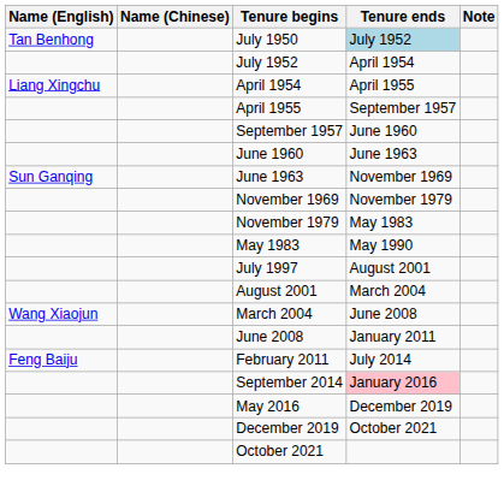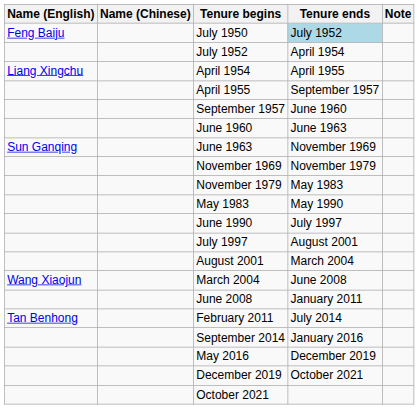 <table class="wikitable">
 <tr>
 <th>Name (English)</th>
 <th>Name (Chinese)</th>
 <th>Tenure begins</th>
 <th>Tenure ends</th>
 <th>Note</th>
 </tr>
 <tr>
-<td><a href='#'>Tan Benhong</a></td>
+<td><a href='#'>Feng Baiju</a></td>
 <td></td>
 <td>July 1950</td>
 <td style="background: lightblue;">July 1952</td>
 <td></td>
 </tr>
 <tr>
 <td></td>
 <td></td>
 <td>July 1952</td>
 <td>April 1954</td>
 <td></td>
 </tr>
 <tr>
 <td><a href='#'>Liang Xingchu</a></td>
 <td></td>
 <td>April 1954</td>
 <td>April 1955</td>
 <td></td>
 </tr>
 <tr>
 <td></td>
 <td></td>
 <td>April 1955</td>
 <td>September 1957</td>
 <td></td>
 </tr>
 <tr>
 <td></td>
 <td></td>
 <td>September 1957</td>
 <td>June 1960</td>
 <td></td>
 </tr>
 <tr>
 <td></td>
 <td></td>
 <td>June 1960</td>
 <td>June 1963</td>
 <td></td>
 </tr>
 <tr>
 <td><a href='#'>Sun Ganqing</a></td>
 <td></td>
 <td>June 1963</td>
 <td>November 1969</td>
 <td></td>
 </tr>
 <tr>
 <td></td>
 <td></td>
 <td>November 1969</td>
 <td>November 1979</td>
 <td></td>
 </tr>
 <tr>
 <td></td>
 <td></td>
 <td>November 1979</td>
 <td>May 1983</td>
 <td></td>
 </tr>
 <tr>
 <td></td>
 <td></td>
 <td>May 1983</td>
 <td>May 1990</td>
 <td></td>
 </tr>
 <tr>
 <td></td>
 <td></td>
+<td>June 1990</td>
+<td>July 1997</td>
+<td></td>
+</tr>
+<tr>
+<td></td>
+<td></td>
 <td>July 1997</td>
 <td>August 2001</td>
 <td></td>
 </tr>
 <tr>
 <td></td>
 <td></td>
 <td>August 2001</td>
 <td>March 2004</td>
 <td></td>
 </tr>
 <tr>
 <td><a href='#'>Wang Xiaojun</a></td>
 <td></td>
 <td>March 2004</td>
 <td>June 2008</td>
 <td></td>
 </tr>
 <tr>
 <td></td>
 <td></td>
 <td>June 2008</td>
 <td>January 2011</td>
 <td></td>
 </tr>
 <tr>
-<td><a href='#'>Feng Baiju</a></td>
+<td><a href='#'>Tan Benhong</a></td>
 <td></td>
 <td>February 2011</td>
 <td>July 2014</td>
 <td></td>
 </tr>
 <tr>
 <td></td>
 <td></td>
 <td>September 2014</td>
-<td style="background: pink;">January 2016</td>
+<td>January 2016</td>
 <td></td>
 </tr>
 <tr>
 <td></td>
 <td></td>
 <td>May 2016</td>
 <td>December 2019</td>
 <td></td>
 </tr>
 <tr>
 <td></td>
 <td></td>
 <td>December 2019</td>
 <td>October 2021</td>
 <td></td>
 </tr>
 <tr>
 <td></td>
 <td></td>
 <td>October 2021</td>
 <td></td>
 <td></td>
 </tr>
 </table>
